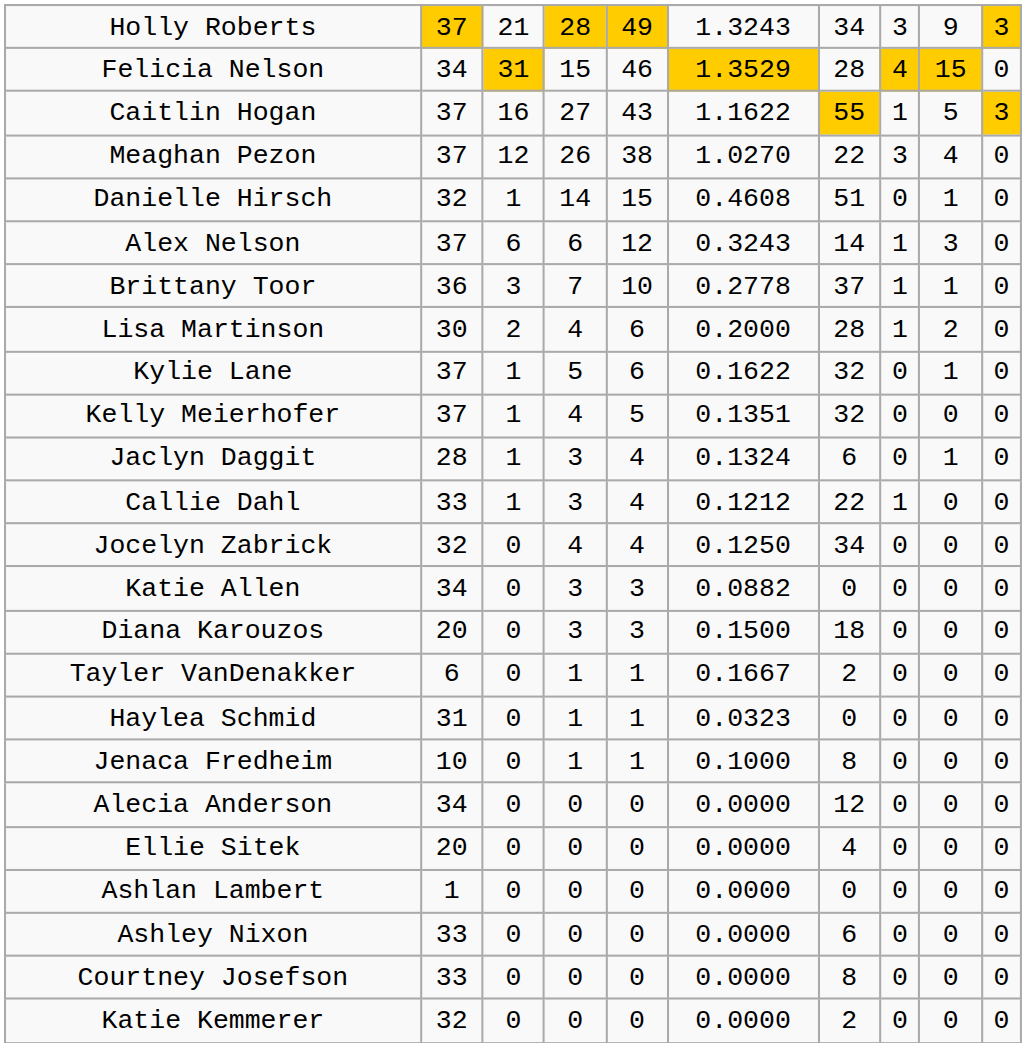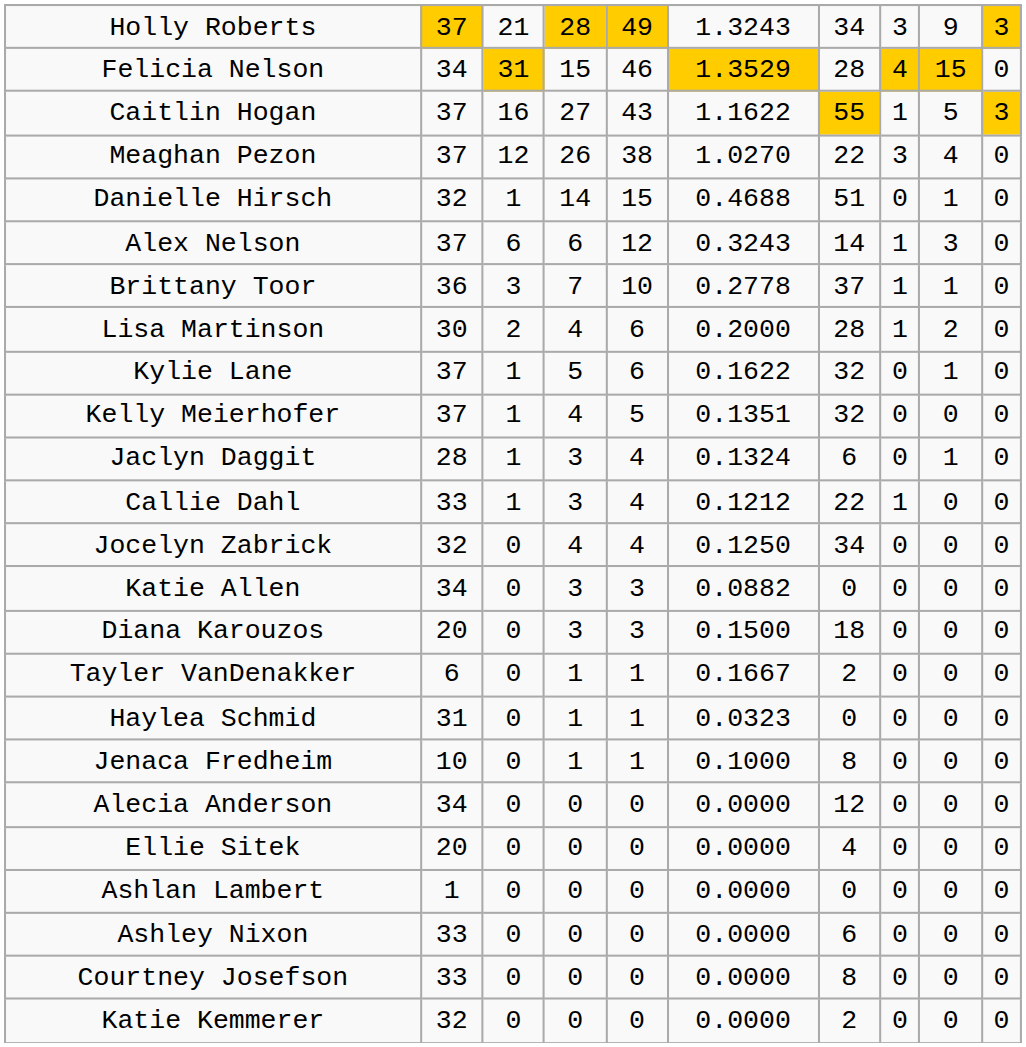 <table class="wikitable" width="80%">
 <tr align="center">
 </tr>
 <tr align="center" bgcolor="">
 <td>Holly Roberts</td>
 <td bgcolor="#FFCC00">37</td>
 <td>21</td>
 <td bgcolor="#FFCC00">28</td>
 <td bgcolor="#FFCC00">49</td>
 <td>1.3243</td>
 <td>34</td>
 <td>3</td>
 <td>9</td>
 <td bgcolor="#FFCC00">3</td>
 </tr>
 <tr align="center" bgcolor="">
 <td>Felicia Nelson</td>
 <td>34</td>
 <td bgcolor="#FFCC00">31</td>
 <td>15</td>
 <td>46</td>
 <td bgcolor="#FFCC00">1.3529</td>
 <td>28</td>
 <td bgcolor="#FFCC00">4</td>
 <td bgcolor="#FFCC00">15</td>
 <td>0</td>
 </tr>
 <tr align="center" bgcolor="">
 <td>Caitlin Hogan</td>
 <td>37</td>
 <td>16</td>
 <td>27</td>
 <td>43</td>
 <td>1.1622</td>
 <td bgcolor="#FFCC00">55</td>
 <td>1</td>
 <td>5</td>
 <td bgcolor="#FFCC00">3</td>
 </tr>
 <tr align="center" bgcolor="">
 <td>Meaghan Pezon</td>
 <td>37</td>
 <td>12</td>
 <td>26</td>
 <td>38</td>
 <td>1.0270</td>
 <td>22</td>
 <td>3</td>
 <td>4</td>
 <td>0</td>
 </tr>
 <tr align="center" bgcolor="">
 <td>Danielle Hirsch</td>
 <td>32</td>
 <td>1</td>
 <td>14</td>
 <td>15</td>
-<td>0.4608</td>
+<td>0.4688</td>
 <td>51</td>
 <td>0</td>
 <td>1</td>
 <td>0</td>
 </tr>
 <tr align="center" bgcolor="">
 <td>Alex Nelson</td>
 <td>37</td>
 <td>6</td>
 <td>6</td>
 <td>12</td>
 <td>0.3243</td>
 <td>14</td>
 <td>1</td>
 <td>3</td>
 <td>0</td>
 </tr>
 <tr align="center" bgcolor="">
 <td>Brittany Toor</td>
 <td>36</td>
 <td>3</td>
 <td>7</td>
 <td>10</td>
 <td>0.2778</td>
 <td>37</td>
 <td>1</td>
 <td>1</td>
 <td>0</td>
 </tr>
 <tr align="center" bgcolor="">
 <td>Lisa Martinson</td>
 <td>30</td>
 <td>2</td>
 <td>4</td>
 <td>6</td>
 <td>0.2000</td>
 <td>28</td>
 <td>1</td>
 <td>2</td>
 <td>0</td>
 </tr>
 <tr align="center" bgcolor="">
 <td>Kylie Lane</td>
 <td>37</td>
 <td>1</td>
 <td>5</td>
 <td>6</td>
 <td>0.1622</td>
 <td>32</td>
 <td>0</td>
 <td>1</td>
 <td>0</td>
 </tr>
 <tr align="center" bgcolor="">
 <td>Kelly Meierhofer</td>
 <td>37</td>
 <td>1</td>
 <td>4</td>
 <td>5</td>
 <td>0.1351</td>
 <td>32</td>
 <td>0</td>
 <td>0</td>
 <td>0</td>
 </tr>
 <tr align="center" bgcolor="">
 <td>Jaclyn Daggit</td>
 <td>28</td>
 <td>1</td>
 <td>3</td>
 <td>4</td>
 <td>0.1324</td>
 <td>6</td>
 <td>0</td>
 <td>1</td>
 <td>0</td>
 </tr>
 <tr align="center" bgcolor="">
 <td>Callie Dahl</td>
 <td>33</td>
 <td>1</td>
 <td>3</td>
 <td>4</td>
 <td>0.1212</td>
 <td>22</td>
 <td>1</td>
 <td>0</td>
 <td>0</td>
 </tr>
 <tr align="center" bgcolor="">
 <td>Jocelyn Zabrick</td>
 <td>32</td>
 <td>0</td>
 <td>4</td>
 <td>4</td>
 <td>0.1250</td>
 <td>34</td>
 <td>0</td>
 <td>0</td>
 <td>0</td>
 </tr>
 <tr align="center" bgcolor="">
 <td>Katie Allen</td>
 <td>34</td>
 <td>0</td>
 <td>3</td>
 <td>3</td>
 <td>0.0882</td>
 <td>0</td>
 <td>0</td>
 <td>0</td>
 <td>0</td>
 </tr>
 <tr align="center" bgcolor="">
 <td>Diana Karouzos</td>
 <td>20</td>
 <td>0</td>
 <td>3</td>
 <td>3</td>
 <td>0.1500</td>
 <td>18</td>
 <td>0</td>
 <td>0</td>
 <td>0</td>
 </tr>
 <tr align="center" bgcolor="">
 <td>Tayler VanDenakker</td>
 <td>6</td>
 <td>0</td>
 <td>1</td>
 <td>1</td>
 <td>0.1667</td>
 <td>2</td>
 <td>0</td>
 <td>0</td>
 <td>0</td>
 </tr>
 <tr align="center" bgcolor="">
 <td>Haylea Schmid</td>
 <td>31</td>
 <td>0</td>
 <td>1</td>
 <td>1</td>
 <td>0.0323</td>
 <td>0</td>
 <td>0</td>
 <td>0</td>
 <td>0</td>
 </tr>
 <tr align="center" bgcolor="">
 <td>Jenaca Fredheim</td>
 <td>10</td>
 <td>0</td>
 <td>1</td>
 <td>1</td>
 <td>0.1000</td>
 <td>8</td>
 <td>0</td>
 <td>0</td>
 <td>0</td>
 </tr>
 <tr align="center" bgcolor="">
 <td>Alecia Anderson</td>
 <td>34</td>
 <td>0</td>
 <td>0</td>
 <td>0</td>
 <td>0.0000</td>
 <td>12</td>
 <td>0</td>
 <td>0</td>
 <td>0</td>
 </tr>
 <tr align="center" bgcolor="">
 <td>Ellie Sitek</td>
 <td>20</td>
 <td>0</td>
 <td>0</td>
 <td>0</td>
 <td>0.0000</td>
 <td>4</td>
 <td>0</td>
 <td>0</td>
 <td>0</td>
 </tr>
 <tr align="center" bgcolor="">
 <td>Ashlan Lambert</td>
 <td>1</td>
 <td>0</td>
 <td>0</td>
 <td>0</td>
 <td>0.0000</td>
 <td>0</td>
 <td>0</td>
 <td>0</td>
 <td>0</td>
 </tr>
 <tr align="center" bgcolor="">
 <td>Ashley Nixon</td>
 <td>33</td>
 <td>0</td>
 <td>0</td>
 <td>0</td>
 <td>0.0000</td>
 <td>6</td>
 <td>0</td>
 <td>0</td>
 <td>0</td>
 </tr>
 <tr align="center" bgcolor="">
 <td>Courtney Josefson</td>
 <td>33</td>
 <td>0</td>
 <td>0</td>
 <td>0</td>
 <td>0.0000</td>
 <td>8</td>
 <td>0</td>
 <td>0</td>
 <td>0</td>
 </tr>
 <tr align="center" bgcolor="">
 <td>Katie Kemmerer</td>
 <td>32</td>
 <td>0</td>
 <td>0</td>
 <td>0</td>
 <td>0.0000</td>
 <td>2</td>
 <td>0</td>
 <td>0</td>
 <td>0</td>
 </tr>
 <tr align="center" bgcolor="">
 </tr>
 </table>
